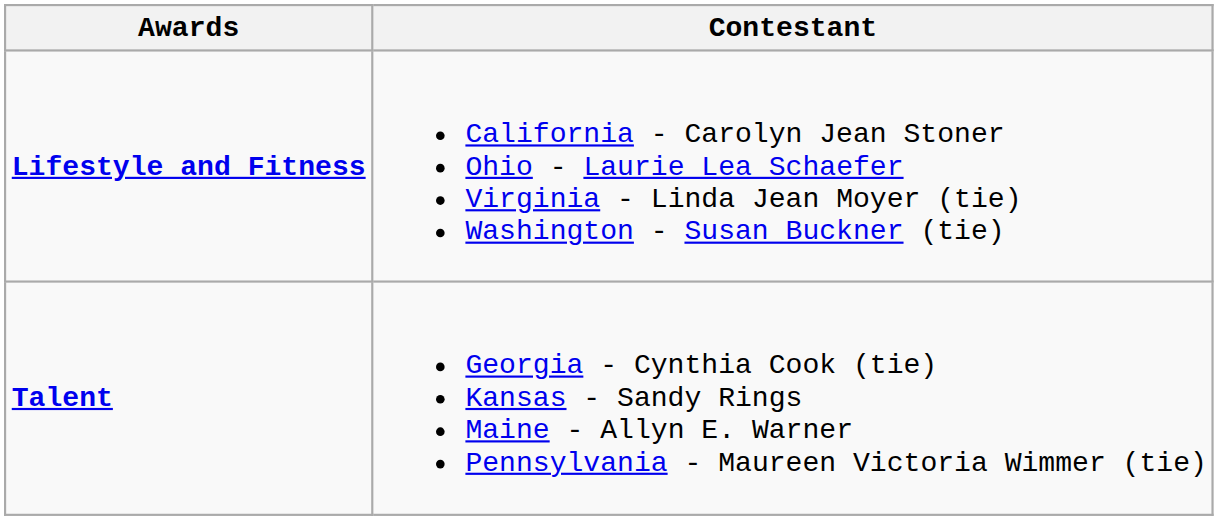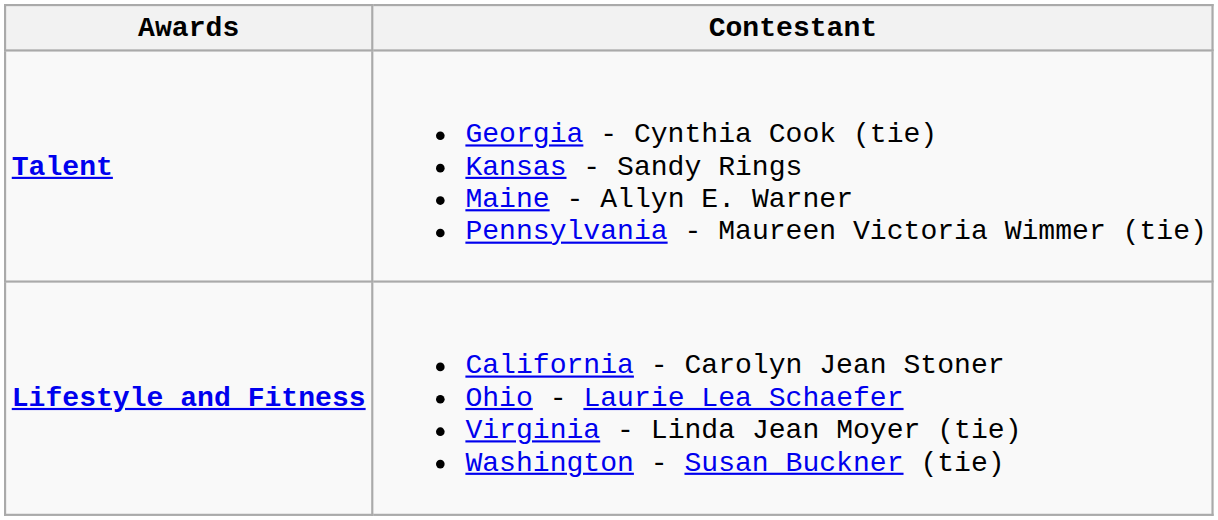 <table class="wikitable">
 <tr>
 <th>Awards</th>
 <th>Contestant</th>
 </tr>
 <tr>
+<td><strong><a href='#'>Talent</a></strong></td>
+<td><br><ul><li> <a href='#'>Georgia</a> - Cynthia Cook (tie)</li><li> <a href='#'>Kansas</a> - Sandy Rings</li><li> <a href='#'>Maine</a> - Allyn E. Warner</li><li> <a href='#'>Pennsylvania</a> - Maureen Victoria Wimmer (tie)</li></ul></td>
+</tr>
+<tr>
 <td><strong><a href='#'>Lifestyle and Fitness</a></strong></td>
 <td><br><ul><li> <a href='#'>California</a> - Carolyn Jean Stoner</li><li> <a href='#'>Ohio</a> - <a href='#'>Laurie Lea Schaefer</a></li><li> <a href='#'>Virginia</a> - Linda Jean Moyer (tie)</li><li> <a href='#'>Washington</a> - <a href='#'>Susan Buckner</a> (tie)</li></ul></td>
 </tr>
-<tr>
-<td><strong><a href='#'>Talent</a></strong></td>
-<td><br><ul><li> <a href='#'>Georgia</a> - Cynthia Cook (tie)</li><li> <a href='#'>Kansas</a> - Sandy Rings</li><li> <a href='#'>Maine</a> - Allyn E. Warner</li><li> <a href='#'>Pennsylvania</a> - Maureen Victoria Wimmer (tie)</li></ul></td>
-</tr>
 </table>
